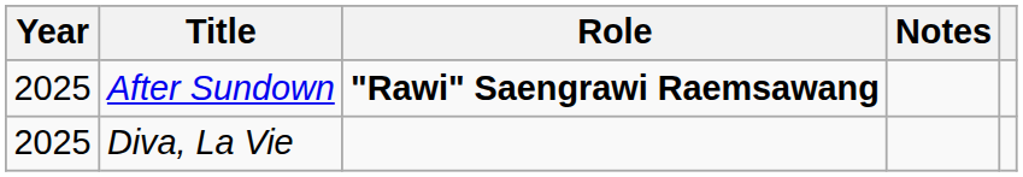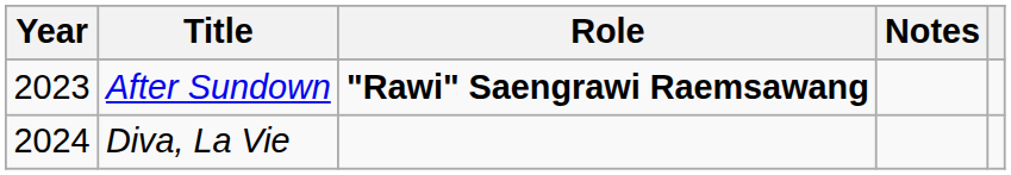 <table class="wikitable sortable plainrowheaders">
 <tr>
 <th scope="col">Year</th>
 <th scope="col">Title</th>
 <th scope="col">Role</th>
 <th scope="col">Notes</th>
 <th scope="col" class="unsortable"></th>
 </tr>
 <tr>
-<td scope="row">2025</td>
+<td scope="row">2023</td>
 <td><em><a href='#'>After Sundown</a></em></td>
 <td><strong>"Rawi" Saengrawi Raemsawang</strong></td>
 <td></td>
 <td></td>
 </tr>
 <tr>
-<td scope="row">2025</td>
+<td scope="row">2024</td>
 <td><em>Diva, La Vie</em></td>
 <td></td>
 <td></td>
 <td></td>
 </tr>
 </table>
